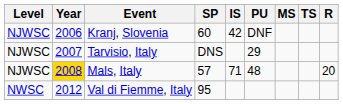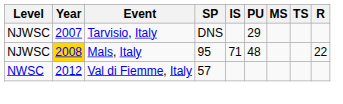 <table class="wikitable sortable">
 <tr>
 <th>Level</th>
 <th>Year</th>
 <th>Event</th>
 <th>SP</th>
 <th>IS</th>
 <th>PU</th>
 <th>MS</th>
 <th>TS</th>
 <th>R</th>
-</tr>
-<tr>
-<td><a href='#'>NJWSC</a></td>
-<td><a href='#'>2006</a></td>
-<td> <a href='#'>Kranj</a>, <a href='#'>Slovenia</a></td>
-<td>60</td>
-<td>42</td>
-<td>DNF</td>
-<td></td>
-<td></td>
-<td></td>
 </tr>
 <tr>
 <td>NJWSC</td>
 <td><a href='#'>2007</a></td>
 <td> <a href='#'>Tarvisio</a>, <a href='#'>Italy</a></td>
 <td>DNS</td>
 <td></td>
 <td>29</td>
 <td></td>
 <td></td>
 <td></td>
 </tr>
 <tr>
 <td>NJWSC</td>
 <td style="background: gold;"><a href='#'>2008</a></td>
 <td> <a href='#'>Mals</a>, <a href='#'>Italy</a></td>
-<td>57</td>
+<td>95</td>
 <td>71</td>
 <td>48</td>
 <td></td>
 <td></td>
-<td>20</td>
+<td>22</td>
 </tr>
 <tr>
 <td><a href='#'>NWSC</a></td>
 <td><a href='#'>2012</a></td>
 <td> <a href='#'>Val di Fiemme</a>, <a href='#'>Italy</a></td>
-<td>95</td>
+<td>57</td>
 <td></td>
 <td></td>
 <td></td>
 <td></td>
 <td></td>
 </tr>
 </table>
